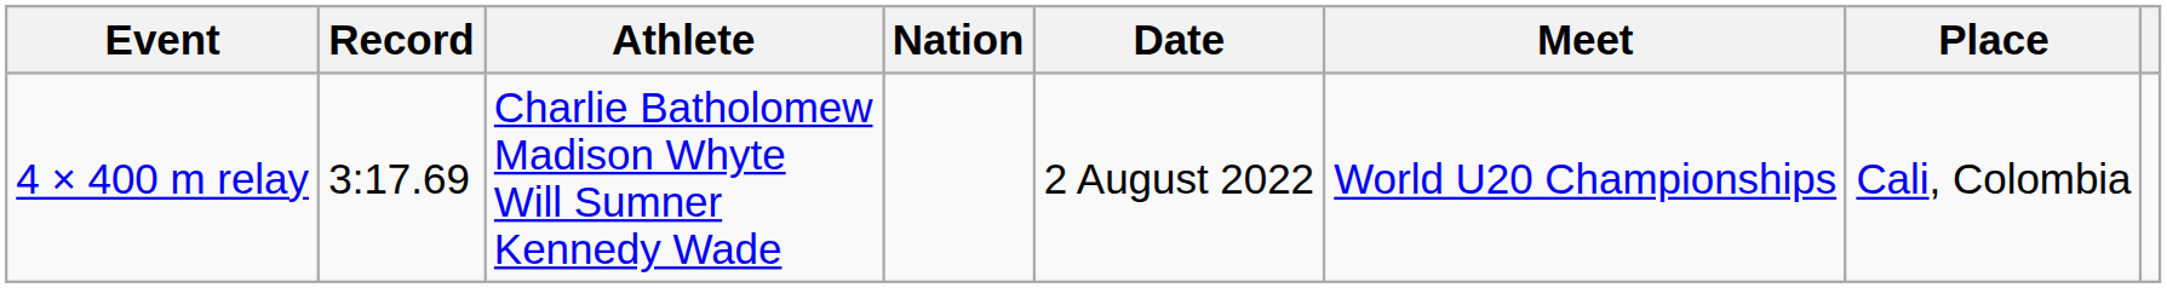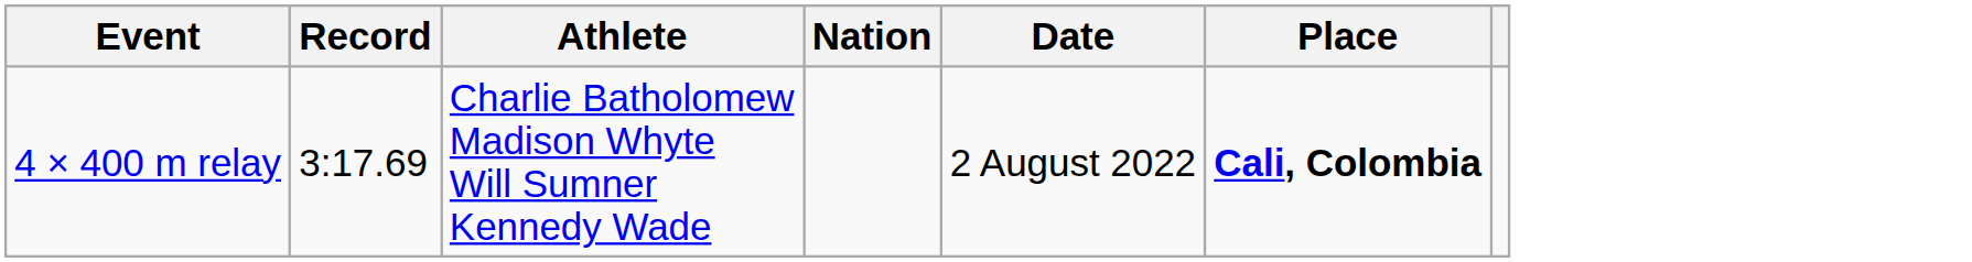 <table class="wikitable" style="font-size:95%;">
 <tr>
 <th>Event</th>
 <th>Record</th>
 <th>Athlete</th>
 <th>Nation</th>
 <th>Date</th>
-<th>Meet</th>
 <th>Place</th>
 <th></th>
 </tr>
 <tr>
 <td><a href='#'>4 × 400 m relay</a></td>
 <td>3:17.69 </td>
 <td><a href='#'>Charlie Batholomew</a><br><a href='#'>Madison Whyte</a><br><a href='#'>Will Sumner</a><br><a href='#'>Kennedy Wade</a></td>
 <td></td>
 <td>2 August 2022</td>
-<td><a href='#'>World U20 Championships</a></td>
-<td><a href='#'>Cali</a>, Colombia</td>
+<td><strong><a href='#'>Cali</a>, Colombia</strong></td>
 <td></td>
 </tr>
 </table>
